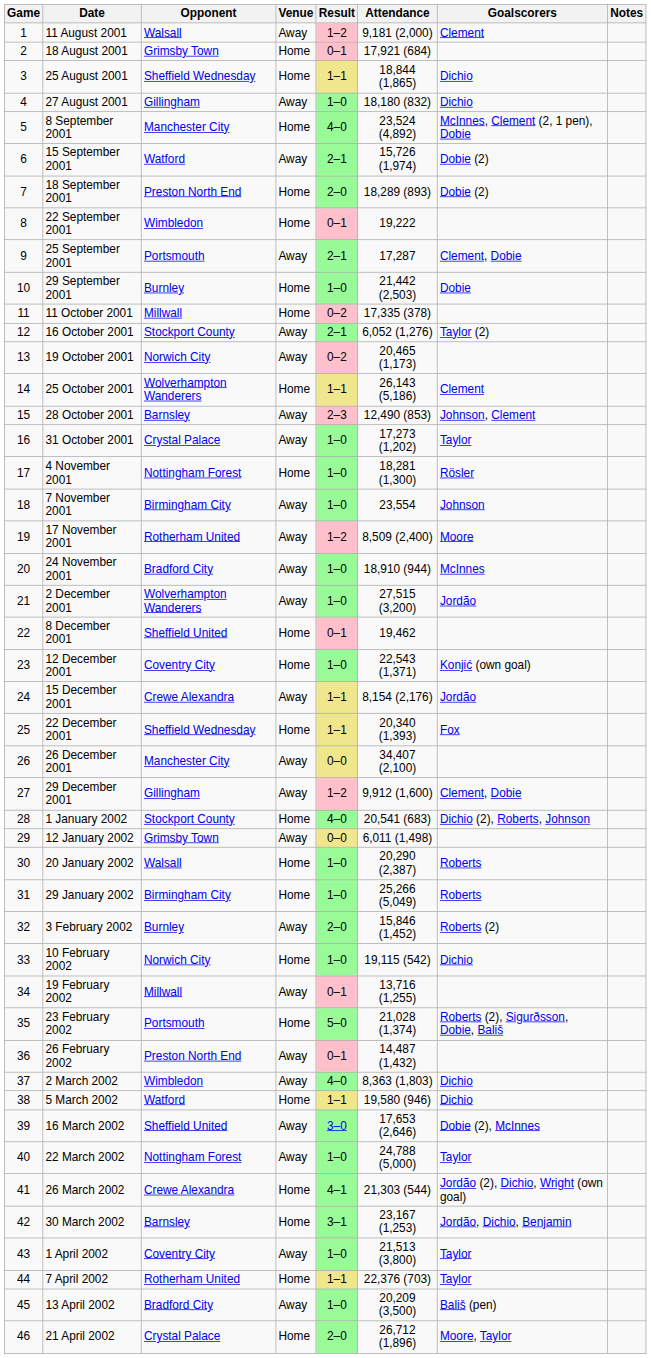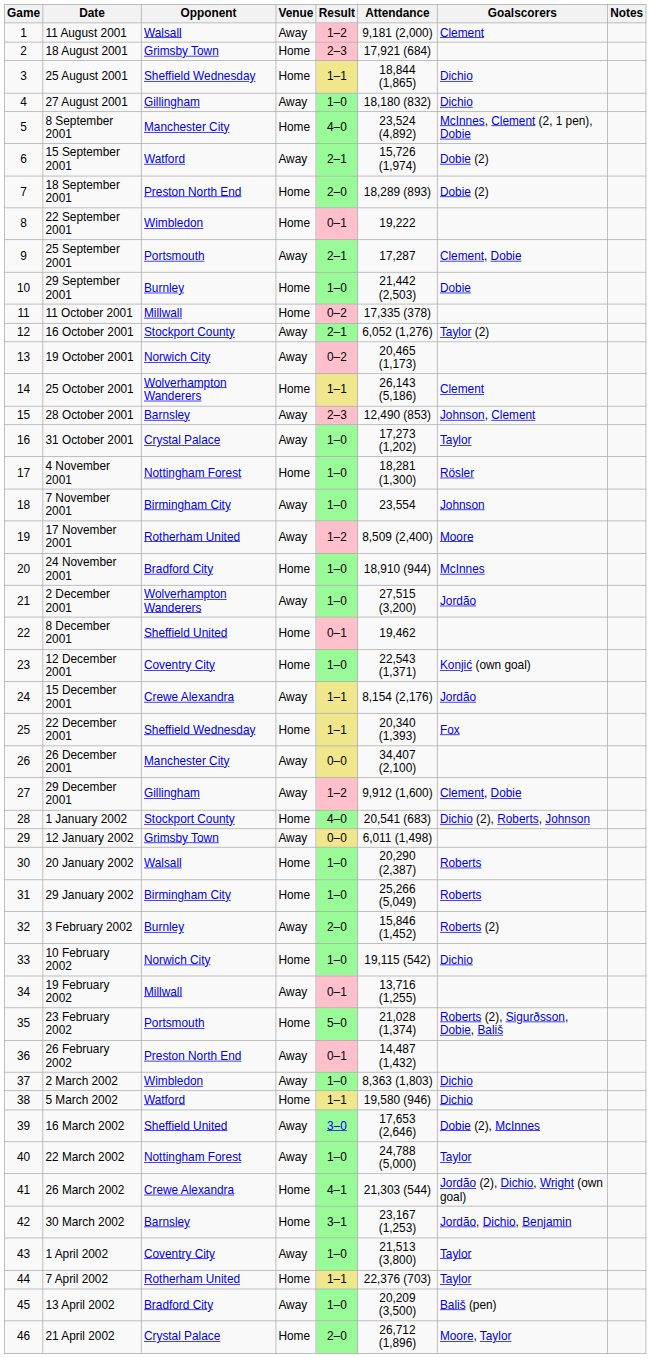 <table class="wikitable">
 <tr>
 <th>Game</th>
 <th>Date</th>
 <th>Opponent</th>
 <th>Venue</th>
 <th>Result</th>
 <th>Attendance</th>
 <th>Goalscorers</th>
 <th>Notes</th>
 </tr>
 <tr>
 <td align="center">1</td>
 <td>11 August 2001</td>
 <td><a href='#'>Walsall</a></td>
 <td>Away</td>
 <td align="center" bgcolor="Pink">1–2</td>
 <td align="center">9,181 (2,000)</td>
 <td><a href='#'>Clement</a></td>
 <td></td>
 </tr>
 <tr>
 <td align="center">2</td>
 <td>18 August 2001</td>
 <td><a href='#'>Grimsby Town</a></td>
 <td>Home</td>
-<td align="center" bgcolor="Pink">0–1</td>
+<td align="center" bgcolor="Pink">2–3</td>
 <td align="center">17,921 (684)</td>
 <td></td>
 <td></td>
 </tr>
 <tr>
 <td align="center">3</td>
 <td>25 August 2001</td>
 <td><a href='#'>Sheffield Wednesday</a></td>
 <td>Home</td>
 <td align="center" bgcolor="Khaki">1–1</td>
 <td align="center">18,844 (1,865)</td>
 <td><a href='#'>Dichio</a></td>
 <td></td>
 </tr>
 <tr>
 <td align="center">4</td>
 <td>27 August 2001</td>
 <td><a href='#'>Gillingham</a></td>
 <td>Away</td>
 <td align="center" bgcolor="PaleGreen">1–0</td>
 <td align="center">18,180 (832)</td>
 <td><a href='#'>Dichio</a></td>
 <td></td>
 </tr>
 <tr>
 <td align="center">5</td>
 <td>8 September 2001</td>
 <td><a href='#'>Manchester City</a></td>
 <td>Home</td>
 <td align="center" bgcolor="PaleGreen">4–0</td>
 <td align="center">23,524 (4,892)</td>
 <td><a href='#'>McInnes</a>, <a href='#'>Clement</a> (2, 1 pen), <a href='#'>Dobie</a></td>
 <td></td>
 </tr>
 <tr>
 <td align="center">6</td>
 <td>15 September 2001</td>
 <td><a href='#'>Watford</a></td>
 <td>Away</td>
 <td align="center" bgcolor="PaleGreen">2–1</td>
 <td align="center">15,726 (1,974)</td>
 <td><a href='#'>Dobie</a> (2)</td>
 <td></td>
 </tr>
 <tr>
 <td align="center">7</td>
 <td>18 September 2001</td>
 <td><a href='#'>Preston North End</a></td>
 <td>Home</td>
 <td align="center" bgcolor="PaleGreen">2–0</td>
 <td align="center">18,289 (893)</td>
 <td><a href='#'>Dobie</a> (2)</td>
 <td></td>
 </tr>
 <tr>
 <td align="center">8</td>
 <td>22 September 2001</td>
 <td><a href='#'>Wimbledon</a></td>
 <td>Home</td>
 <td align="center" bgcolor="Pink">0–1</td>
 <td align="center">19,222</td>
 <td></td>
 <td></td>
 </tr>
 <tr>
 <td align="center">9</td>
 <td>25 September 2001</td>
 <td><a href='#'>Portsmouth</a></td>
 <td>Away</td>
 <td align="center" bgcolor="PaleGreen">2–1</td>
 <td align="center">17,287</td>
 <td><a href='#'>Clement</a>, <a href='#'>Dobie</a></td>
 <td></td>
 </tr>
 <tr>
 <td align="center">10</td>
 <td>29 September 2001</td>
 <td><a href='#'>Burnley</a></td>
 <td>Home</td>
 <td align="center" bgcolor="PaleGreen">1–0</td>
 <td align="center">21,442 (2,503)</td>
 <td><a href='#'>Dobie</a></td>
 <td></td>
 </tr>
 <tr>
 <td align="center">11</td>
 <td>11 October 2001</td>
 <td><a href='#'>Millwall</a></td>
 <td>Home</td>
 <td align="center" bgcolor="Pink">0–2</td>
 <td align="center">17,335 (378)</td>
 <td></td>
 <td></td>
 </tr>
 <tr>
 <td align="center">12</td>
 <td>16 October 2001</td>
 <td><a href='#'>Stockport County</a></td>
 <td>Away</td>
 <td align="center" bgcolor="PaleGreen">2–1</td>
 <td align="center">6,052 (1,276)</td>
 <td><a href='#'>Taylor</a> (2)</td>
 <td></td>
 </tr>
 <tr>
 <td align="center">13</td>
 <td>19 October 2001</td>
 <td><a href='#'>Norwich City</a></td>
 <td>Away</td>
 <td align="center" bgcolor="Pink">0–2</td>
 <td align="center">20,465 (1,173)</td>
 <td></td>
 <td></td>
 </tr>
 <tr>
 <td align="center">14</td>
 <td>25 October 2001</td>
 <td><a href='#'>Wolverhampton Wanderers</a></td>
 <td>Home</td>
 <td align="center" bgcolor="Khaki">1–1</td>
 <td align="center">26,143 (5,186)</td>
 <td><a href='#'>Clement</a></td>
 <td></td>
 </tr>
 <tr>
 <td align="center">15</td>
 <td>28 October 2001</td>
 <td><a href='#'>Barnsley</a></td>
 <td>Away</td>
 <td align="center" bgcolor="Pink">2–3</td>
 <td align="center">12,490 (853)</td>
 <td><a href='#'>Johnson</a>, <a href='#'>Clement</a></td>
 <td></td>
 </tr>
 <tr>
 <td align="center">16</td>
 <td>31 October 2001</td>
 <td><a href='#'>Crystal Palace</a></td>
 <td>Away</td>
 <td align="center" bgcolor="PaleGreen">1–0</td>
 <td align="center">17,273 (1,202)</td>
 <td><a href='#'>Taylor</a></td>
 <td></td>
 </tr>
 <tr>
 <td align="center">17</td>
 <td>4 November 2001</td>
 <td><a href='#'>Nottingham Forest</a></td>
 <td>Home</td>
 <td align="center" bgcolor="PaleGreen">1–0</td>
 <td align="center">18,281 (1,300)</td>
 <td><a href='#'>Rösler</a></td>
 <td></td>
 </tr>
 <tr>
 <td align="center">18</td>
 <td>7 November 2001</td>
 <td><a href='#'>Birmingham City</a></td>
 <td>Away</td>
 <td align="center" bgcolor="PaleGreen">1–0</td>
 <td align="center">23,554</td>
 <td><a href='#'>Johnson</a></td>
 <td></td>
 </tr>
 <tr>
 <td align="center">19</td>
 <td>17 November 2001</td>
 <td><a href='#'>Rotherham United</a></td>
 <td>Away</td>
 <td align="center" bgcolor="Pink">1–2</td>
 <td align="center">8,509 (2,400)</td>
 <td><a href='#'>Moore</a></td>
 <td></td>
 </tr>
 <tr>
 <td align="center">20</td>
 <td>24 November 2001</td>
 <td><a href='#'>Bradford City</a></td>
-<td>Away</td>
+<td>Home</td>
 <td align="center" bgcolor="PaleGreen">1–0</td>
 <td align="center">18,910 (944)</td>
 <td><a href='#'>McInnes</a></td>
 <td></td>
 </tr>
 <tr>
 <td align="center">21</td>
 <td>2 December 2001</td>
 <td><a href='#'>Wolverhampton Wanderers</a></td>
 <td>Away</td>
 <td align="center" bgcolor="PaleGreen">1–0</td>
 <td align="center">27,515 (3,200)</td>
 <td><a href='#'>Jordão</a></td>
 <td></td>
 </tr>
 <tr>
 <td align="center">22</td>
 <td>8 December 2001</td>
 <td><a href='#'>Sheffield United</a></td>
 <td>Home</td>
 <td align="center" bgcolor="Pink">0–1</td>
 <td align="center">19,462</td>
 <td></td>
 <td></td>
 </tr>
 <tr>
 <td align="center">23</td>
 <td>12 December 2001</td>
 <td><a href='#'>Coventry City</a></td>
 <td>Home</td>
 <td align="center" bgcolor="PaleGreen">1–0</td>
 <td align="center">22,543 (1,371)</td>
 <td><a href='#'>Konjić</a> (own goal)</td>
 <td></td>
 </tr>
 <tr>
 <td align="center">24</td>
 <td>15 December 2001</td>
 <td><a href='#'>Crewe Alexandra</a></td>
 <td>Away</td>
 <td align="center" bgcolor="Khaki">1–1</td>
 <td align="center">8,154 (2,176)</td>
 <td><a href='#'>Jordão</a></td>
 <td></td>
 </tr>
 <tr>
 <td align="center">25</td>
 <td>22 December 2001</td>
 <td><a href='#'>Sheffield Wednesday</a></td>
 <td>Home</td>
 <td align="center" bgcolor="Khaki">1–1</td>
 <td align="center">20,340 (1,393)</td>
 <td><a href='#'>Fox</a></td>
 <td></td>
 </tr>
 <tr>
 <td align="center">26</td>
 <td>26 December 2001</td>
 <td><a href='#'>Manchester City</a></td>
 <td>Away</td>
 <td align="center" bgcolor="Khaki">0–0</td>
 <td align="center">34,407 (2,100)</td>
 <td></td>
 <td></td>
 </tr>
 <tr>
 <td align="center">27</td>
 <td>29 December 2001</td>
 <td><a href='#'>Gillingham</a></td>
 <td>Away</td>
 <td align="center" bgcolor="Pink">1–2</td>
 <td align="center">9,912 (1,600)</td>
 <td><a href='#'>Clement</a>, <a href='#'>Dobie</a></td>
 <td></td>
 </tr>
 <tr>
 <td align="center">28</td>
 <td>1 January 2002</td>
 <td><a href='#'>Stockport County</a></td>
 <td>Home</td>
 <td align="center" bgcolor="PaleGreen">4–0</td>
 <td align="center">20,541 (683)</td>
 <td><a href='#'>Dichio</a> (2), <a href='#'>Roberts</a>, <a href='#'>Johnson</a></td>
 <td></td>
 </tr>
 <tr>
 <td align="center">29</td>
 <td>12 January 2002</td>
 <td><a href='#'>Grimsby Town</a></td>
 <td>Away</td>
 <td align="center" bgcolor="Khaki">0–0</td>
 <td align="center">6,011 (1,498)</td>
 <td></td>
 <td></td>
 </tr>
 <tr>
 <td align="center">30</td>
 <td>20 January 2002</td>
 <td><a href='#'>Walsall</a></td>
 <td>Home</td>
 <td align="center" bgcolor="PaleGreen">1–0</td>
 <td align="center">20,290 (2,387)</td>
 <td><a href='#'>Roberts</a></td>
 <td></td>
 </tr>
 <tr>
 <td align="center">31</td>
 <td>29 January 2002</td>
 <td><a href='#'>Birmingham City</a></td>
 <td>Home</td>
 <td align="center" bgcolor="PaleGreen">1–0</td>
 <td align="center">25,266 (5,049)</td>
 <td><a href='#'>Roberts</a></td>
 <td></td>
 </tr>
 <tr>
 <td align="center">32</td>
 <td>3 February 2002</td>
 <td><a href='#'>Burnley</a></td>
 <td>Away</td>
 <td align="center" bgcolor="PaleGreen">2–0</td>
 <td align="center">15,846 (1,452)</td>
 <td><a href='#'>Roberts</a> (2)</td>
 <td></td>
 </tr>
 <tr>
 <td align="center">33</td>
 <td>10 February 2002</td>
 <td><a href='#'>Norwich City</a></td>
 <td>Home</td>
 <td align="center" bgcolor="PaleGreen">1–0</td>
 <td align="center">19,115 (542)</td>
 <td><a href='#'>Dichio</a></td>
 <td></td>
 </tr>
 <tr>
 <td align="center">34</td>
 <td>19 February 2002</td>
 <td><a href='#'>Millwall</a></td>
 <td>Away</td>
 <td align="center" bgcolor="Pink">0–1</td>
 <td align="center">13,716 (1,255)</td>
 <td></td>
 <td></td>
 </tr>
 <tr>
 <td align="center">35</td>
 <td>23 February 2002</td>
 <td><a href='#'>Portsmouth</a></td>
 <td>Home</td>
 <td align="center" bgcolor="PaleGreen">5–0</td>
 <td align="center">21,028 (1,374)</td>
 <td><a href='#'>Roberts</a> (2), <a href='#'>Sigurðsson</a>, <a href='#'>Dobie</a>, <a href='#'>Bališ</a></td>
 <td></td>
 </tr>
 <tr>
 <td align="center">36</td>
 <td>26 February 2002</td>
 <td><a href='#'>Preston North End</a></td>
 <td>Away</td>
 <td align="center" bgcolor="Pink">0–1</td>
 <td align="center">14,487 (1,432)</td>
 <td></td>
 <td></td>
 </tr>
 <tr>
 <td align="center">37</td>
 <td>2 March 2002</td>
 <td><a href='#'>Wimbledon</a></td>
 <td>Away</td>
-<td align="center" bgcolor="PaleGreen">4–0</td>
+<td align="center" bgcolor="PaleGreen">1–0</td>
 <td align="center">8,363 (1,803)</td>
 <td><a href='#'>Dichio</a></td>
 <td></td>
 </tr>
 <tr>
 <td align="center">38</td>
 <td>5 March 2002</td>
 <td><a href='#'>Watford</a></td>
 <td>Home</td>
 <td align="center" bgcolor="Khaki">1–1</td>
 <td align="center">19,580 (946)</td>
 <td><a href='#'>Dichio</a></td>
 <td></td>
 </tr>
 <tr>
 <td align="center">39</td>
 <td>16 March 2002</td>
 <td><a href='#'>Sheffield United</a></td>
 <td>Away</td>
 <td align="center" bgcolor="PaleGreen"><a href='#'>3–0</a></td>
 <td align="center">17,653 (2,646)</td>
 <td><a href='#'>Dobie</a> (2), <a href='#'>McInnes</a></td>
 <td></td>
 </tr>
 <tr>
 <td align="center">40</td>
 <td>22 March 2002</td>
 <td><a href='#'>Nottingham Forest</a></td>
 <td>Away</td>
 <td align="center" bgcolor="PaleGreen">1–0</td>
 <td align="center">24,788 (5,000)</td>
 <td><a href='#'>Taylor</a></td>
 <td></td>
 </tr>
 <tr>
 <td align="center">41</td>
 <td>26 March 2002</td>
 <td><a href='#'>Crewe Alexandra</a></td>
 <td>Home</td>
 <td align="center" bgcolor="PaleGreen">4–1</td>
 <td align="center">21,303 (544)</td>
 <td><a href='#'>Jordão</a> (2), <a href='#'>Dichio</a>, <a href='#'>Wright</a> (own goal)</td>
 <td></td>
 </tr>
 <tr>
 <td align="center">42</td>
 <td>30 March 2002</td>
 <td><a href='#'>Barnsley</a></td>
 <td>Home</td>
 <td align="center" bgcolor="PaleGreen">3–1</td>
 <td align="center">23,167 (1,253)</td>
 <td><a href='#'>Jordão</a>, <a href='#'>Dichio</a>, <a href='#'>Benjamin</a></td>
 <td></td>
 </tr>
 <tr>
 <td align="center">43</td>
 <td>1 April 2002</td>
 <td><a href='#'>Coventry City</a></td>
 <td>Away</td>
 <td align="center" bgcolor="PaleGreen">1–0</td>
 <td align="center">21,513 (3,800)</td>
 <td><a href='#'>Taylor</a></td>
 <td></td>
 </tr>
 <tr>
 <td align="center">44</td>
 <td>7 April 2002</td>
 <td><a href='#'>Rotherham United</a></td>
 <td>Home</td>
 <td align="center" bgcolor="Khaki">1–1</td>
 <td align="center">22,376 (703)</td>
 <td><a href='#'>Taylor</a></td>
 <td></td>
 </tr>
 <tr>
 <td align="center">45</td>
 <td>13 April 2002</td>
 <td><a href='#'>Bradford City</a></td>
 <td>Away</td>
 <td align="center" bgcolor="PaleGreen">1–0</td>
 <td align="center">20,209 (3,500)</td>
 <td><a href='#'>Bališ</a> (pen)</td>
 <td></td>
 </tr>
 <tr>
 <td align="center">46</td>
 <td>21 April 2002</td>
 <td><a href='#'>Crystal Palace</a></td>
 <td>Home</td>
 <td align="center" bgcolor="PaleGreen">2–0</td>
 <td align="center">26,712 (1,896)</td>
 <td><a href='#'>Moore</a>, <a href='#'>Taylor</a></td>
 <td></td>
 </tr>
 </table>
